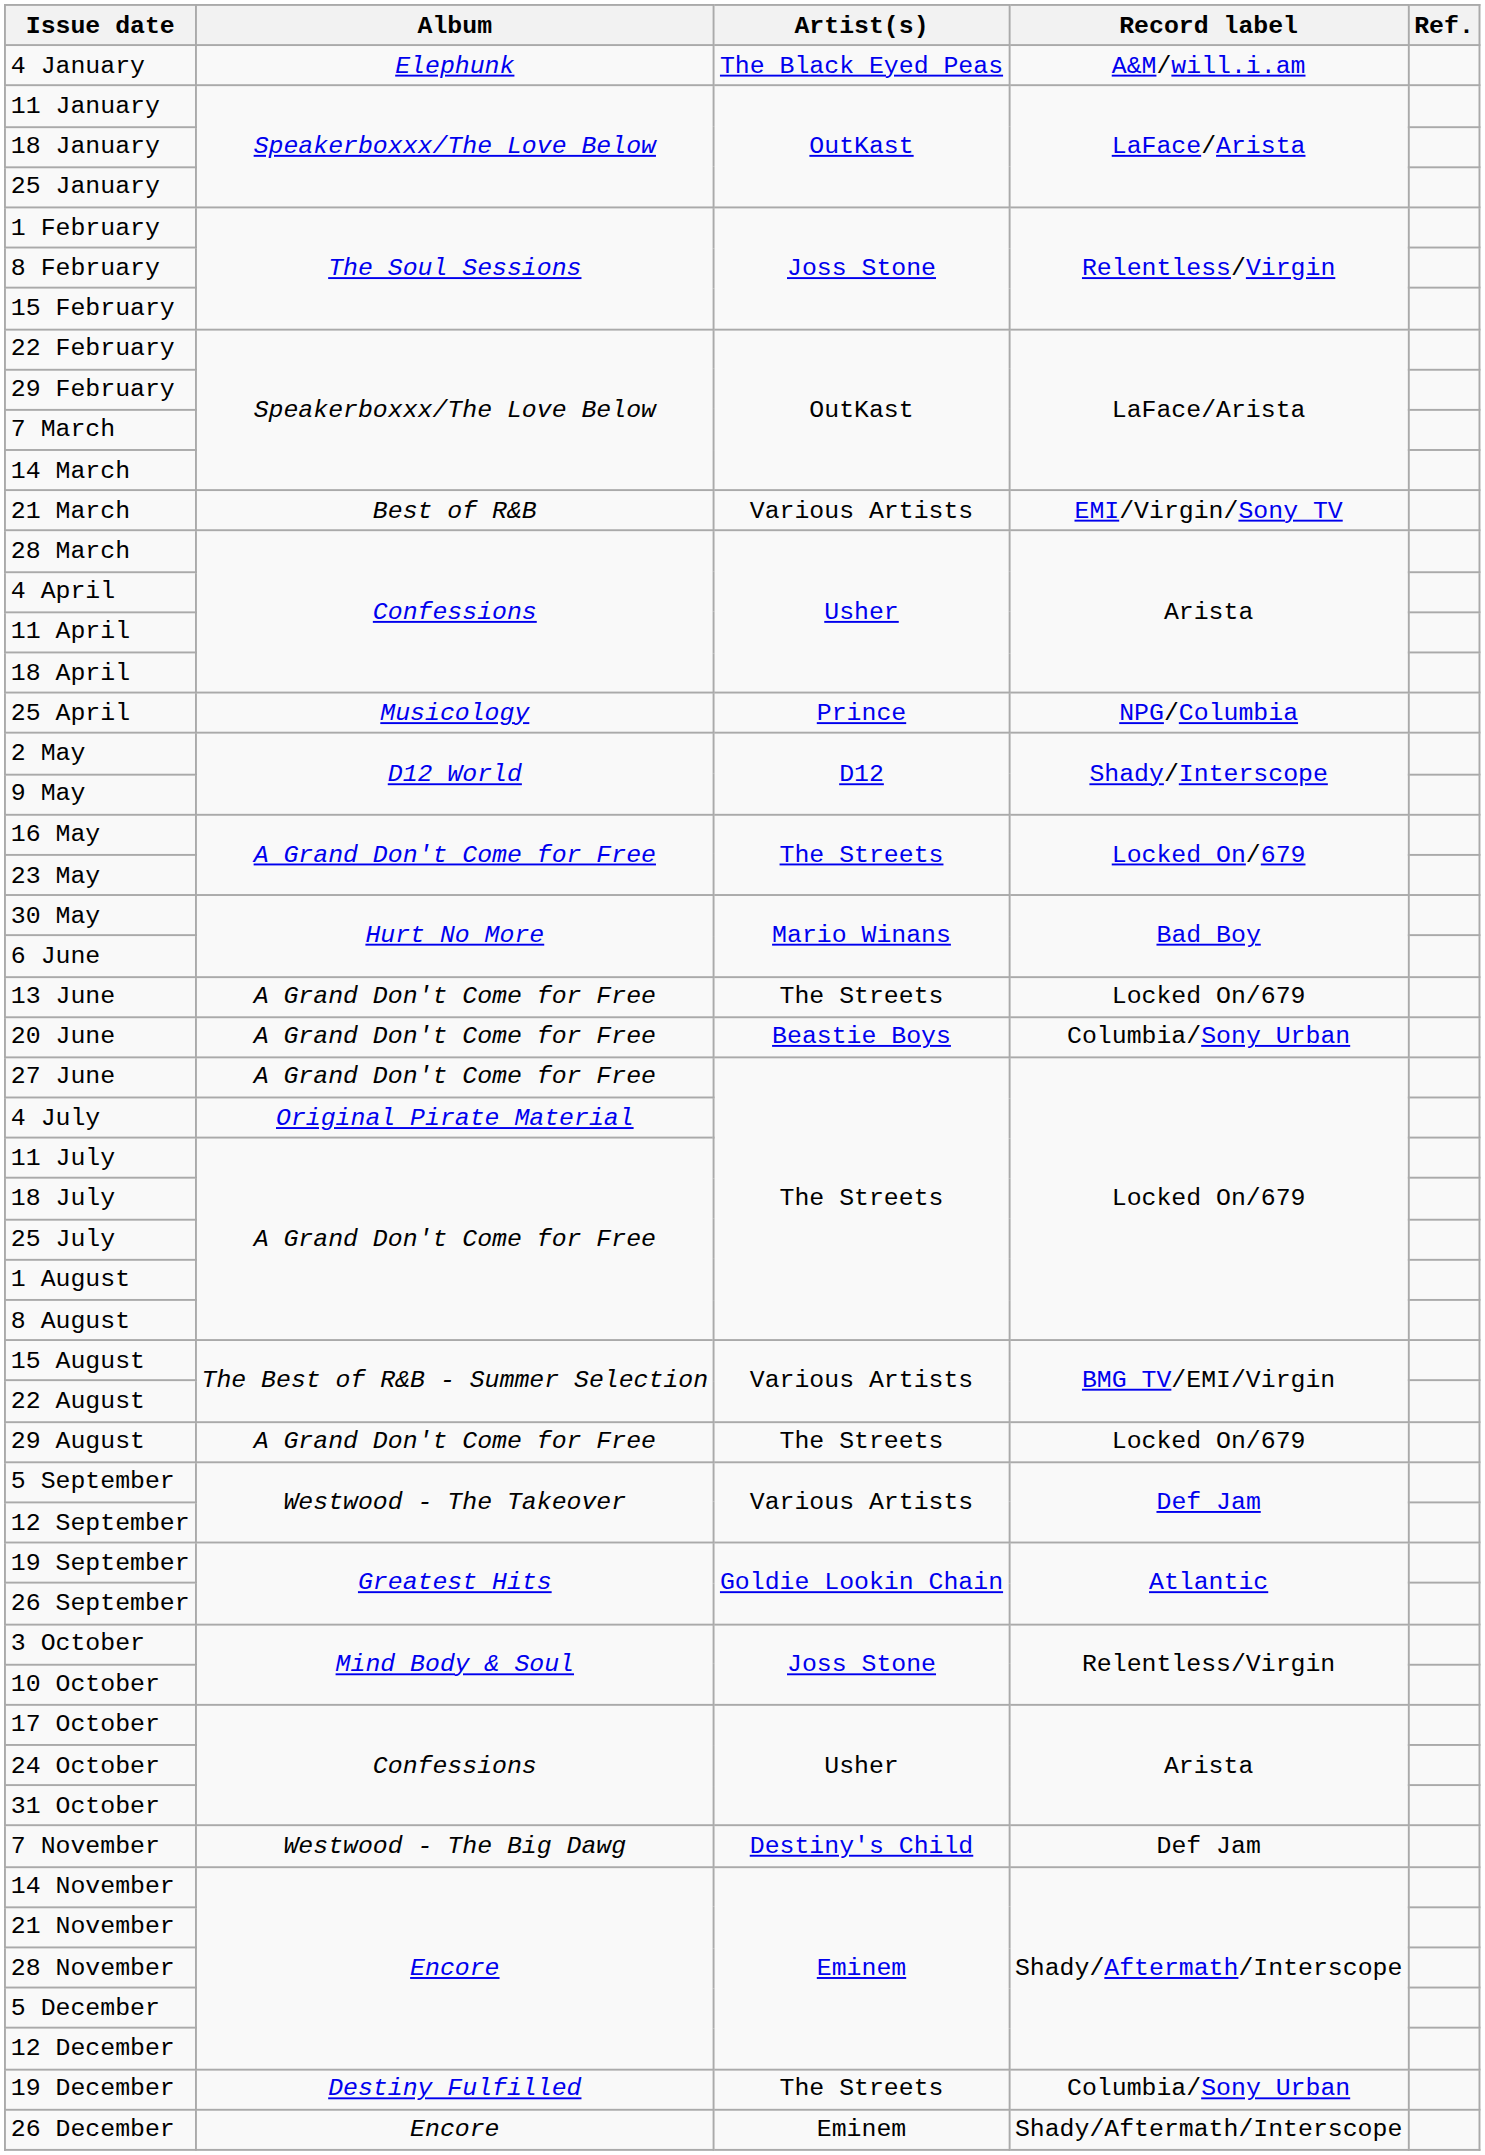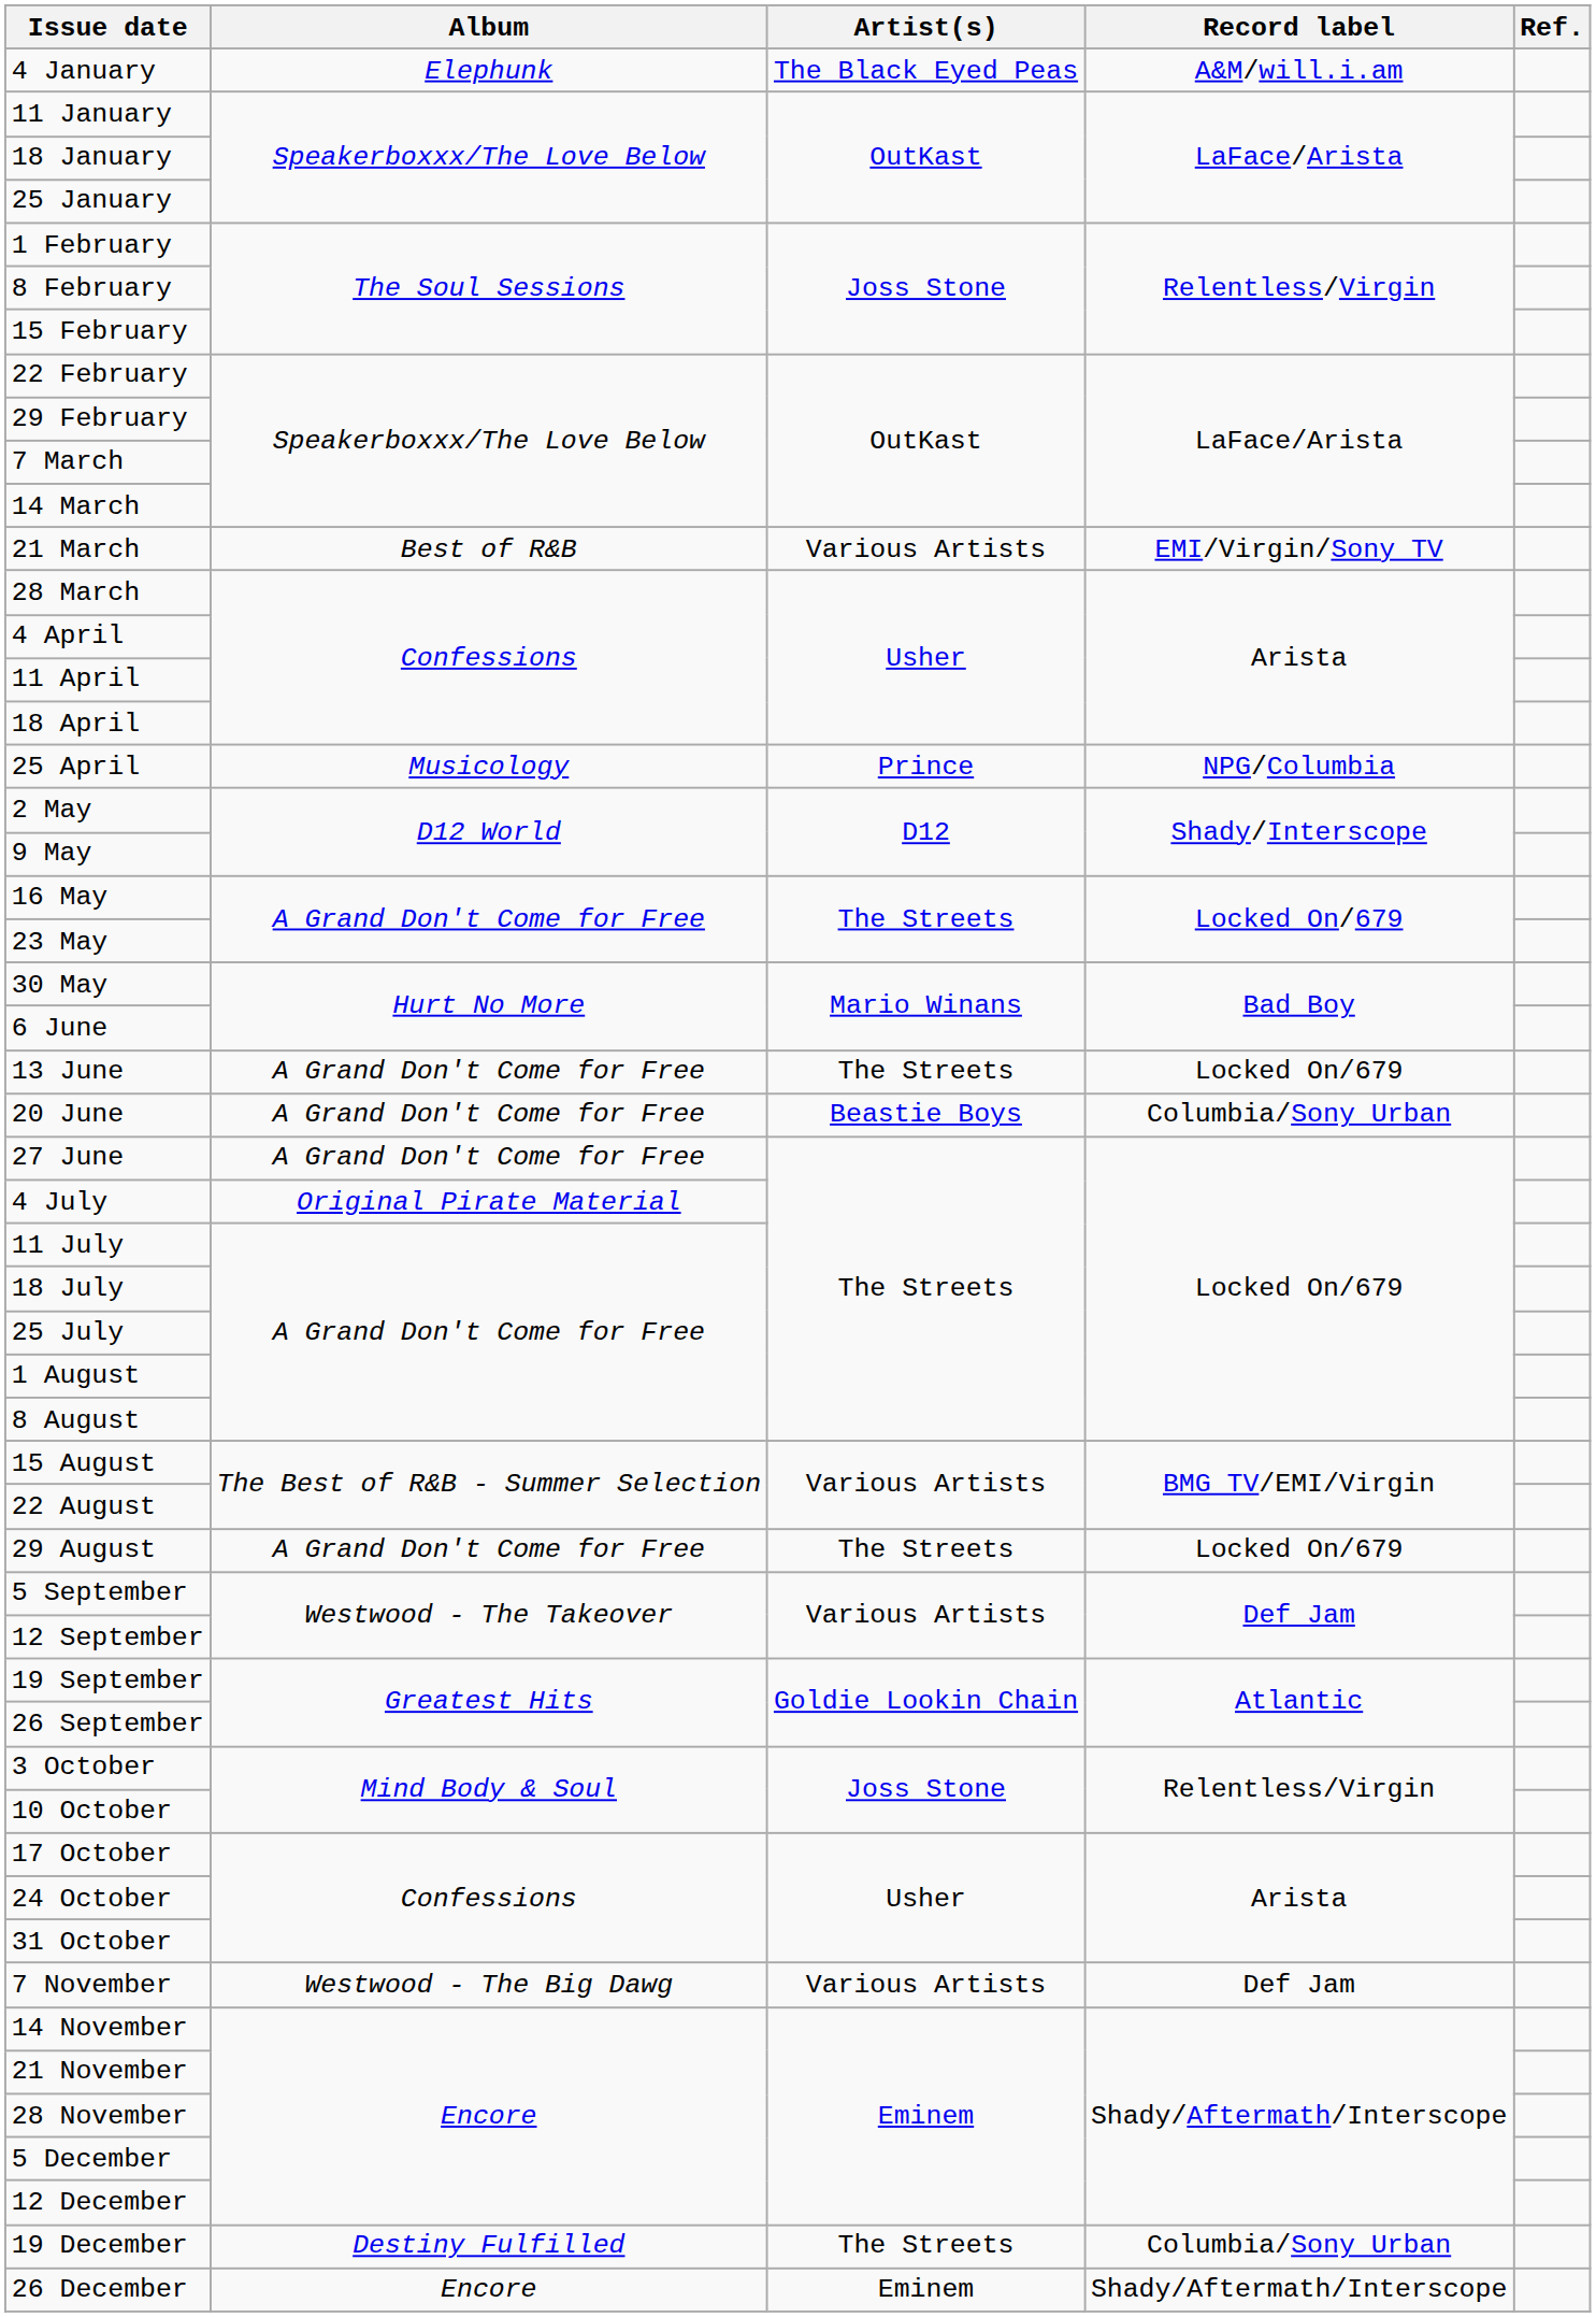 <table class="wikitable plainrowheaders">
 <tr>
 <th scope=col>Issue date</th>
 <th scope=col>Album</th>
 <th scope=col>Artist(s)</th>
 <th scope=col>Record label</th>
 <th scope=col>Ref.</th>
 </tr>
 <tr>
 <td>4 January</td>
 <td align="center"><em><a href='#'>Elephunk</a></em></td>
 <td align="center"><a href='#'>The Black Eyed Peas</a></td>
 <td align="center"><a href='#'>A&M</a>/<a href='#'>will.i.am</a></td>
 <td align="center"></td>
 </tr>
 <tr>
 <td>11 January</td>
 <td align="center" rowspan="3"><em><a href='#'>Speakerboxxx/The Love Below</a></em></td>
 <td align="center" rowspan="3"><a href='#'>OutKast</a></td>
 <td align="center" rowspan="3"><a href='#'>LaFace</a>/<a href='#'>Arista</a></td>
 <td align="center"></td>
 </tr>
 <tr>
 <td>18 January</td>
 <td align="center"></td>
 </tr>
 <tr>
 <td>25 January</td>
 <td align="center"></td>
 </tr>
 <tr>
 <td>1 February</td>
 <td align="center" rowspan="3"><em><a href='#'>The Soul Sessions</a></em></td>
 <td align="center" rowspan="3"><a href='#'>Joss Stone</a></td>
 <td align="center" rowspan="3"><a href='#'>Relentless</a>/<a href='#'>Virgin</a></td>
 <td align="center"></td>
 </tr>
 <tr>
 <td>8 February</td>
 <td align="center"></td>
 </tr>
 <tr>
 <td>15 February</td>
 <td align="center"></td>
 </tr>
 <tr>
 <td>22 February</td>
 <td align="center" rowspan="4"><em>Speakerboxxx/The Love Below</em></td>
 <td align="center" rowspan="4">OutKast</td>
 <td align="center" rowspan="4">LaFace/Arista</td>
 <td align="center"></td>
 </tr>
 <tr>
 <td>29 February</td>
 <td align="center"></td>
 </tr>
 <tr>
 <td>7 March</td>
 <td align="center"></td>
 </tr>
 <tr>
 <td>14 March</td>
 <td align="center"></td>
 </tr>
 <tr>
 <td>21 March</td>
 <td align="center"><em>Best of R&B</em></td>
 <td align="center">Various Artists</td>
 <td align="center"><a href='#'>EMI</a>/Virgin/<a href='#'>Sony TV</a></td>
 <td align="center"></td>
 </tr>
 <tr>
 <td>28 March</td>
 <td align="center" rowspan="4"><em><a href='#'>Confessions</a></em></td>
 <td align="center" rowspan="4"><a href='#'>Usher</a></td>
 <td align="center" rowspan="4">Arista</td>
 <td align="center"></td>
 </tr>
 <tr>
 <td>4 April</td>
 <td align="center"></td>
 </tr>
 <tr>
 <td>11 April</td>
 <td align="center"></td>
 </tr>
 <tr>
 <td>18 April</td>
 <td align="center"></td>
 </tr>
 <tr>
 <td>25 April</td>
 <td align="center"><em><a href='#'>Musicology</a></em></td>
 <td align="center"><a href='#'>Prince</a></td>
 <td align="center"><a href='#'>NPG</a>/<a href='#'>Columbia</a></td>
 <td align="center"></td>
 </tr>
 <tr>
 <td>2 May</td>
 <td align="center" rowspan="2"><em><a href='#'>D12 World</a></em></td>
 <td align="center" rowspan="2"><a href='#'>D12</a></td>
 <td align="center" rowspan="2"><a href='#'>Shady</a>/<a href='#'>Interscope</a></td>
 <td align="center"></td>
 </tr>
 <tr>
 <td>9 May</td>
 <td align="center"></td>
 </tr>
 <tr>
 <td>16 May</td>
 <td align="center" rowspan="2"><em><a href='#'>A Grand Don't Come for Free</a></em></td>
 <td align="center" rowspan="2"><a href='#'>The Streets</a></td>
 <td align="center" rowspan="2"><a href='#'>Locked On</a>/<a href='#'>679</a></td>
 <td align="center"></td>
 </tr>
 <tr>
 <td>23 May</td>
 <td align="center"></td>
 </tr>
 <tr>
 <td>30 May</td>
 <td align="center" rowspan="2"><em><a href='#'>Hurt No More</a></em></td>
 <td align="center" rowspan="2"><a href='#'>Mario Winans</a></td>
 <td align="center" rowspan="2"><a href='#'>Bad Boy</a></td>
 <td align="center"></td>
 </tr>
 <tr>
 <td>6 June</td>
 <td align="center"></td>
 </tr>
 <tr>
 <td>13 June</td>
 <td align="center"><em>A Grand Don't Come for Free</em></td>
 <td align="center">The Streets</td>
 <td align="center">Locked On/679</td>
 <td align="center"></td>
 </tr>
 <tr>
 <td>20 June</td>
 <td align="center"><em>A Grand Don't Come for Free</em></td>
 <td align="center"><a href='#'>Beastie Boys</a></td>
 <td align="center">Columbia/<a href='#'>Sony Urban</a></td>
 <td align="center"></td>
 </tr>
 <tr>
 <td>27 June</td>
 <td align="center"><em>A Grand Don't Come for Free</em></td>
 <td align="center" rowspan="7">The Streets</td>
 <td align="center" rowspan="7">Locked On/679</td>
 <td align="center"></td>
 </tr>
 <tr>
 <td>4 July</td>
 <td align="center"><em><a href='#'>Original Pirate Material</a></em></td>
 <td align="center"></td>
 </tr>
 <tr>
 <td>11 July</td>
 <td align="center" rowspan="5"><em>A Grand Don't Come for Free</em></td>
 <td align="center"></td>
 </tr>
 <tr>
 <td>18 July</td>
 <td align="center"></td>
 </tr>
 <tr>
 <td>25 July</td>
 <td align="center"></td>
 </tr>
 <tr>
 <td>1 August</td>
 <td align="center"></td>
 </tr>
 <tr>
 <td>8 August</td>
 <td align="center"></td>
 </tr>
 <tr>
 <td>15 August</td>
 <td align="center" rowspan="2"><em>The Best of R&B - Summer Selection</em></td>
 <td align="center" rowspan="2">Various Artists</td>
 <td align="center" rowspan="2"><a href='#'>BMG TV</a>/EMI/Virgin</td>
 <td align="center"></td>
 </tr>
 <tr>
 <td>22 August</td>
 <td align="center"></td>
 </tr>
 <tr>
 <td>29 August</td>
 <td align="center"><em>A Grand Don't Come for Free</em></td>
 <td align="center">The Streets</td>
 <td align="center">Locked On/679</td>
 <td align="center"></td>
 </tr>
 <tr>
 <td>5 September</td>
 <td align="center" rowspan="2"><em>Westwood - The Takeover</em></td>
 <td align="center" rowspan="2">Various Artists</td>
 <td align="center" rowspan="2"><a href='#'>Def Jam</a></td>
 <td align="center"></td>
 </tr>
 <tr>
 <td>12 September</td>
 <td align="center"></td>
 </tr>
 <tr>
 <td>19 September</td>
 <td align="center" rowspan="2"><em><a href='#'>Greatest Hits</a></em></td>
 <td align="center" rowspan="2"><a href='#'>Goldie Lookin Chain</a></td>
 <td align="center" rowspan="2"><a href='#'>Atlantic</a></td>
 <td align="center"></td>
 </tr>
 <tr>
 <td>26 September</td>
 <td align="center"></td>
 </tr>
 <tr>
 <td>3 October</td>
 <td align="center" rowspan="2"><em><a href='#'>Mind Body & Soul</a></em></td>
 <td align="center" rowspan="2"><a href='#'>Joss Stone</a></td>
 <td align="center" rowspan="2">Relentless/Virgin</td>
 <td align="center"></td>
 </tr>
 <tr>
 <td>10 October</td>
 <td align="center"></td>
 </tr>
 <tr>
 <td>17 October</td>
 <td align="center" rowspan="3"><em>Confessions</em></td>
 <td align="center" rowspan="3">Usher</td>
 <td align="center" rowspan="3">Arista</td>
 <td align="center"></td>
 </tr>
 <tr>
 <td>24 October</td>
 <td align="center"></td>
 </tr>
 <tr>
 <td>31 October</td>
 <td align="center"></td>
 </tr>
 <tr>
 <td>7 November</td>
 <td align="center"><em>Westwood - The Big Dawg</em></td>
-<td align="center"><a href='#'>Destiny's Child</a></td>
+<td align="center">Various Artists</td>
 <td align="center">Def Jam</td>
 <td align="center"></td>
 </tr>
 <tr>
 <td>14 November</td>
 <td align="center" rowspan="5"><em><a href='#'>Encore</a></em></td>
 <td align="center" rowspan="5"><a href='#'>Eminem</a></td>
 <td align="center" rowspan="5">Shady/<a href='#'>Aftermath</a>/Interscope</td>
 <td align="center"></td>
 </tr>
 <tr>
 <td>21 November</td>
 <td align="center"></td>
 </tr>
 <tr>
 <td>28 November</td>
 <td align="center"></td>
 </tr>
 <tr>
 <td>5 December</td>
 <td align="center"></td>
 </tr>
 <tr>
 <td>12 December</td>
 <td align="center"></td>
 </tr>
 <tr>
 <td>19 December</td>
 <td align="center"><em><a href='#'>Destiny Fulfilled</a></em></td>
 <td align="center">The Streets</td>
 <td align="center">Columbia/<a href='#'>Sony Urban</a></td>
 <td align="center"></td>
 </tr>
 <tr>
 <td>26 December</td>
 <td align="center"><em>Encore</em></td>
 <td align="center">Eminem</td>
 <td align="center">Shady/Aftermath/Interscope</td>
 <td align="center"></td>
 </tr>
 </table>
